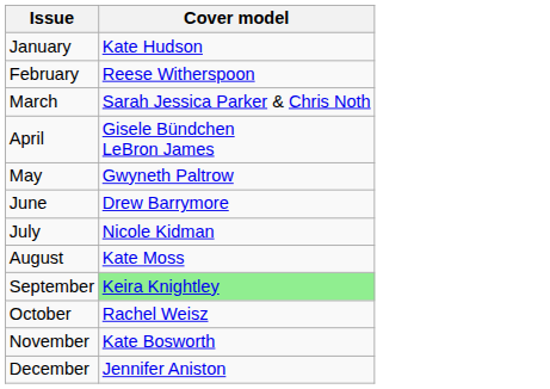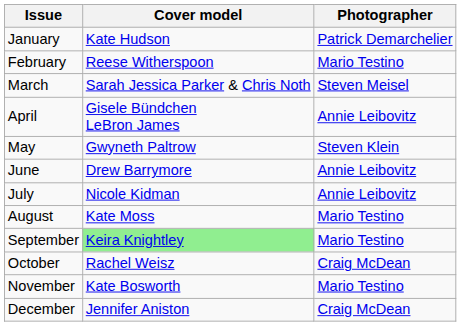 <table class="sortable wikitable">
 <tr>
 <th>Issue</th>
 <th>Cover model</th>
+<th>Photographer</th>
 </tr>
 <tr>
 <td>January</td>
 <td><a href='#'>Kate Hudson</a></td>
+<td><a href='#'>Patrick Demarchelier</a></td>
 </tr>
 <tr>
 <td>February</td>
 <td><a href='#'>Reese Witherspoon</a></td>
+<td><a href='#'>Mario Testino</a></td>
 </tr>
 <tr>
 <td>March</td>
 <td><a href='#'>Sarah Jessica Parker</a> & <a href='#'>Chris Noth</a></td>
+<td><a href='#'>Steven Meisel</a></td>
 </tr>
 <tr>
 <td>April</td>
 <td><a href='#'>Gisele Bündchen</a><br><a href='#'>LeBron James</a></td>
+<td><a href='#'>Annie Leibovitz</a></td>
 </tr>
 <tr>
 <td>May</td>
 <td><a href='#'>Gwyneth Paltrow</a></td>
+<td><a href='#'>Steven Klein</a></td>
 </tr>
 <tr>
 <td>June</td>
 <td><a href='#'>Drew Barrymore</a></td>
+<td><a href='#'>Annie Leibovitz</a></td>
 </tr>
 <tr>
 <td>July</td>
 <td><a href='#'>Nicole Kidman</a></td>
+<td><a href='#'>Annie Leibovitz</a></td>
 </tr>
 <tr>
 <td>August</td>
 <td><a href='#'>Kate Moss</a></td>
+<td><a href='#'>Mario Testino</a></td>
 </tr>
 <tr>
 <td>September</td>
 <td style="background: lightgreen;"><a href='#'>Keira Knightley</a></td>
+<td><a href='#'>Mario Testino</a></td>
 </tr>
 <tr>
 <td>October</td>
 <td><a href='#'>Rachel Weisz</a></td>
+<td><a href='#'>Craig McDean</a></td>
 </tr>
 <tr>
 <td>November</td>
 <td><a href='#'>Kate Bosworth</a></td>
+<td><a href='#'>Mario Testino</a></td>
 </tr>
 <tr>
 <td>December</td>
 <td><a href='#'>Jennifer Aniston</a></td>
+<td><a href='#'>Craig McDean</a></td>
 </tr>
 </table>
